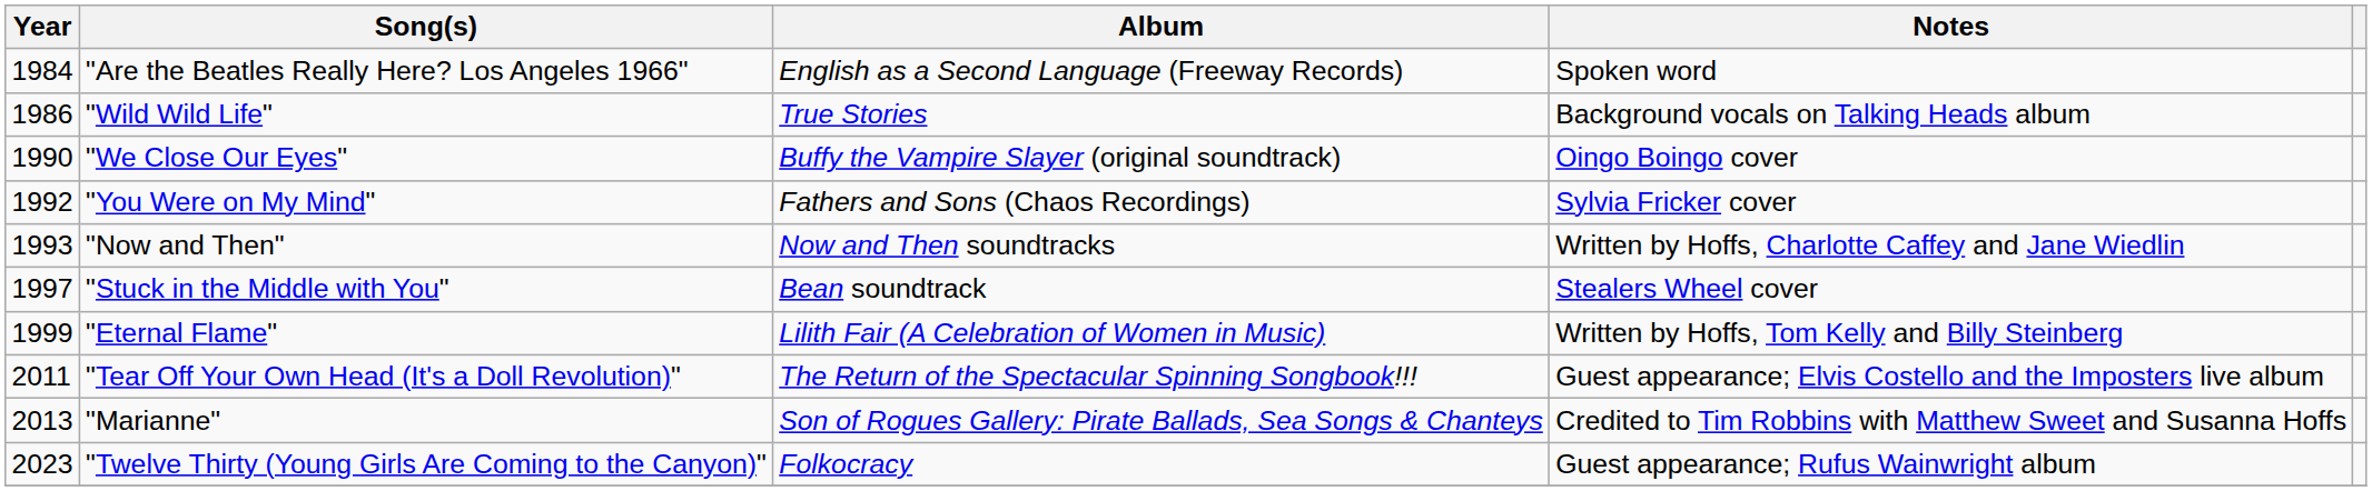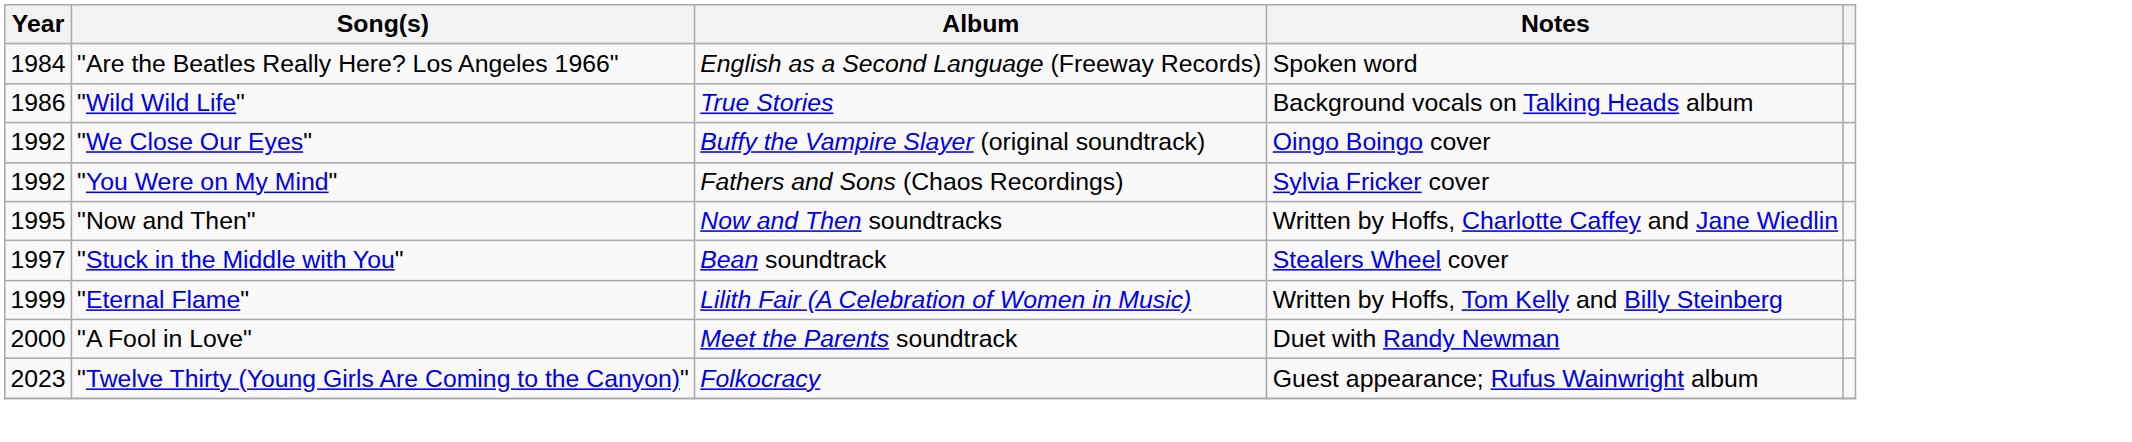 <table class="wikitable">
 <tr>
 <th scope="col">Year</th>
 <th scope="col">Song(s)</th>
 <th scope="col">Album</th>
 <th scope="col">Notes</th>
 <th scope="col"></th>
 </tr>
 <tr>
 <td>1984</td>
 <td>"Are the Beatles Really Here? Los Angeles 1966"</td>
 <td><em>English as a Second Language</em> (Freeway Records)</td>
 <td>Spoken word</td>
 <td></td>
 </tr>
 <tr>
 <td>1986</td>
 <td>"<a href='#'>Wild Wild Life</a>"</td>
 <td><em><a href='#'>True Stories</a></em></td>
 <td>Background vocals on <a href='#'>Talking Heads</a> album</td>
 <td></td>
 </tr>
 <tr>
-<td>1990</td>
+<td>1992</td>
 <td>"<a href='#'>We Close Our Eyes</a>"</td>
 <td><em><a href='#'>Buffy the Vampire Slayer</a></em> (original soundtrack)</td>
 <td><a href='#'>Oingo Boingo</a> cover</td>
 <td></td>
 </tr>
 <tr>
 <td>1992</td>
 <td>"<a href='#'>You Were on My Mind</a>"</td>
 <td><em>Fathers and Sons</em> (Chaos Recordings)</td>
 <td><a href='#'>Sylvia Fricker</a> cover</td>
 <td></td>
 </tr>
 <tr>
-<td>1993</td>
+<td>1995</td>
 <td>"Now and Then"</td>
 <td><em><a href='#'>Now and Then</a></em> soundtracks</td>
 <td>Written by Hoffs, <a href='#'>Charlotte Caffey</a> and <a href='#'>Jane Wiedlin</a></td>
 <td></td>
 </tr>
 <tr>
 <td>1997</td>
 <td>"<a href='#'>Stuck in the Middle with You</a>"</td>
 <td><em><a href='#'>Bean</a></em> soundtrack</td>
 <td><a href='#'>Stealers Wheel</a> cover</td>
 <td></td>
 </tr>
 <tr>
 <td>1999</td>
 <td>"<a href='#'>Eternal Flame</a>"</td>
 <td><em><a href='#'>Lilith Fair (A Celebration of Women in Music)</a></em></td>
 <td>Written by Hoffs, <a href='#'>Tom Kelly</a> and <a href='#'>Billy Steinberg</a></td>
 <td></td>
 </tr>
 <tr>
-<td>2011</td>
-<td>"<a href='#'>Tear Off Your Own Head (It's a Doll Revolution)</a>"</td>
-<td><em><a href='#'>The Return of the Spectacular Spinning Songbook</a>!!!</em></td>
-<td>Guest appearance; <a href='#'>Elvis Costello and the Imposters</a> live album</td>
-<td></td>
-</tr>
-<tr>
-<td>2013</td>
-<td>"Marianne"</td>
-<td><em><a href='#'>Son of Rogues Gallery: Pirate Ballads, Sea Songs & Chanteys</a></em></td>
-<td>Credited to <a href='#'>Tim Robbins</a> with <a href='#'>Matthew Sweet</a> and Susanna Hoffs</td>
+<td>2000</td>
+<td>"A Fool in Love"</td>
+<td><em><a href='#'>Meet the Parents</a></em> soundtrack</td>
+<td>Duet with <a href='#'>Randy Newman</a></td>
 <td></td>
 </tr>
 <tr>
 <td>2023</td>
 <td>"<a href='#'>Twelve Thirty (Young Girls Are Coming to the Canyon)</a>"</td>
 <td><em><a href='#'>Folkocracy</a></em></td>
 <td>Guest appearance; <a href='#'>Rufus Wainwright</a> album</td>
 <td></td>
 </tr>
 <tr>
 </tr>
 </table>
